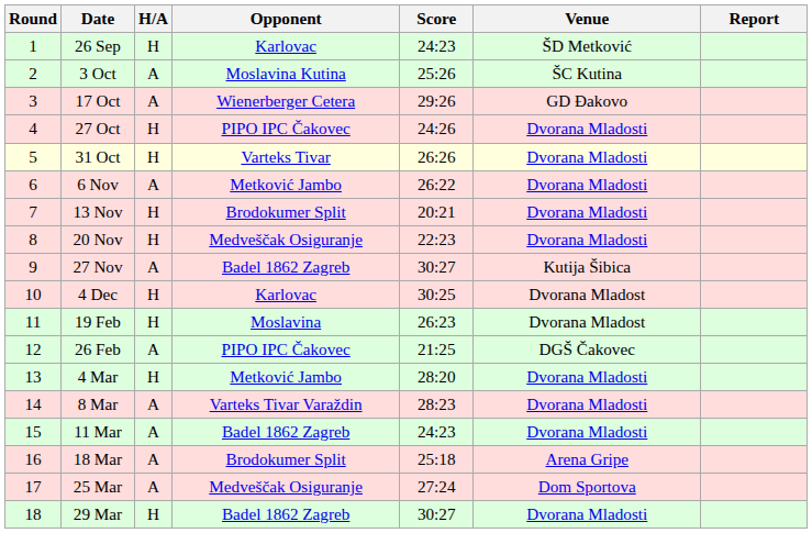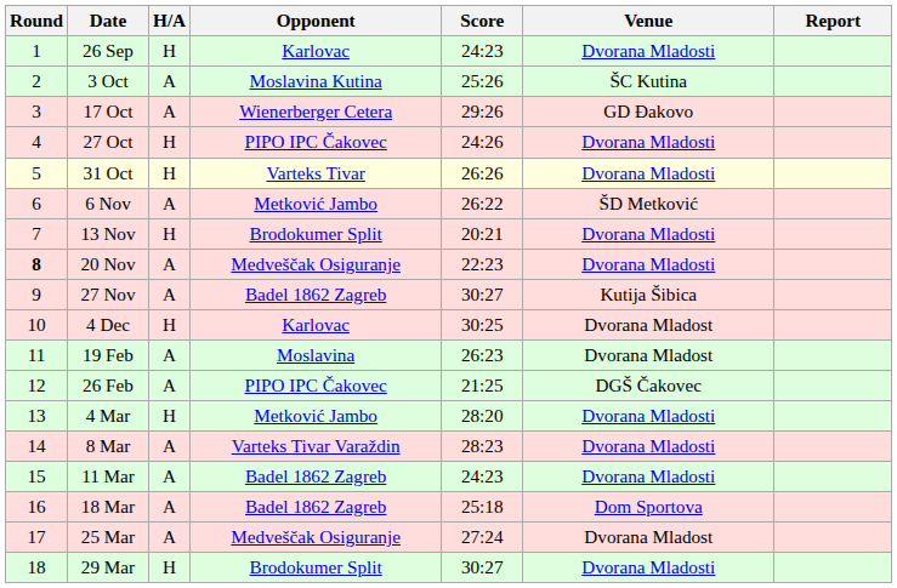 <table class="wikitable sortable" style="text-align: center; font-size:95%;">
 <tr>
 <th width="30">Round</th>
 <th width="60">Date</th>
 <th width="20">H/A</th>
 <th width="200">Opponent</th>
 <th width="60">Score</th>
 <th width="200">Venue</th>
 <th width="90" class="unsortable">Report</th>
 </tr>
 <tr bgcolor="#ddffdd">
 <td>1</td>
 <td>26 Sep</td>
 <td>H</td>
 <td><a href='#'>Karlovac</a></td>
 <td>24:23</td>
-<td>ŠD Metković</td>
+<td><a href='#'>Dvorana Mladosti</a></td>
 <td></td>
 </tr>
 <tr bgcolor="#ddffdd">
 <td>2</td>
 <td>3 Oct</td>
 <td>A</td>
 <td><a href='#'>Moslavina Kutina</a></td>
 <td>25:26</td>
 <td>ŠC Kutina</td>
 <td></td>
 </tr>
 <tr bgcolor="#ffdddd">
 <td>3</td>
 <td>17 Oct</td>
 <td>A</td>
 <td><a href='#'>Wienerberger Cetera</a></td>
 <td>29:26</td>
 <td>GD Đakovo</td>
 <td></td>
 </tr>
 <tr bgcolor="#ffdddd">
 <td>4</td>
 <td>27 Oct</td>
 <td>H</td>
 <td><a href='#'>PIPO IPC Čakovec</a></td>
 <td>24:26</td>
 <td><a href='#'>Dvorana Mladosti</a></td>
 <td></td>
 </tr>
 <tr bgcolor="#ffffdd">
 <td>5</td>
 <td>31 Oct</td>
 <td>H</td>
 <td><a href='#'>Varteks Tivar</a></td>
 <td>26:26</td>
 <td><a href='#'>Dvorana Mladosti</a></td>
 <td></td>
 </tr>
 <tr bgcolor="#ffdddd">
 <td>6</td>
 <td>6 Nov</td>
 <td>A</td>
 <td><a href='#'>Metković Jambo</a></td>
 <td>26:22</td>
-<td><a href='#'>Dvorana Mladosti</a></td>
+<td>ŠD Metković</td>
 <td></td>
 </tr>
 <tr bgcolor="#ffdddd">
 <td>7</td>
 <td>13 Nov</td>
 <td>H</td>
 <td><a href='#'>Brodokumer Split</a></td>
 <td>20:21</td>
 <td><a href='#'>Dvorana Mladosti</a></td>
 <td></td>
 </tr>
 <tr bgcolor="#ffdddd">
-<td>8</td>
+<td><strong>8</strong></td>
 <td>20 Nov</td>
-<td>H</td>
+<td>A</td>
 <td><a href='#'>Medveščak Osiguranje</a></td>
 <td>22:23</td>
 <td><a href='#'>Dvorana Mladosti</a></td>
 <td></td>
 </tr>
 <tr bgcolor="#ffdddd">
 <td>9</td>
 <td>27 Nov</td>
 <td>A</td>
 <td><a href='#'>Badel 1862 Zagreb</a></td>
 <td>30:27</td>
 <td>Kutija Šibica</td>
 <td></td>
 </tr>
 <tr bgcolor="#ffdddd">
 <td>10</td>
 <td>4 Dec</td>
 <td>H</td>
 <td><a href='#'>Karlovac</a></td>
 <td>30:25</td>
 <td>Dvorana Mladost</td>
 <td></td>
 </tr>
 <tr bgcolor="#ddffdd">
 <td>11</td>
 <td>19 Feb</td>
-<td>H</td>
+<td>A</td>
 <td><a href='#'>Moslavina</a></td>
 <td>26:23</td>
 <td>Dvorana Mladost</td>
 <td></td>
 </tr>
 <tr bgcolor="#ddffdd">
 <td>12</td>
 <td>26 Feb</td>
 <td>A</td>
 <td><a href='#'>PIPO IPC Čakovec</a></td>
 <td>21:25</td>
 <td>DGŠ Čakovec</td>
 <td></td>
 </tr>
 <tr bgcolor="#ddffdd">
 <td>13</td>
 <td>4 Mar</td>
 <td>H</td>
 <td><a href='#'>Metković Jambo</a></td>
 <td>28:20</td>
 <td><a href='#'>Dvorana Mladosti</a></td>
 <td></td>
 </tr>
 <tr bgcolor="#ffdddd">
 <td>14</td>
 <td>8 Mar</td>
 <td>A</td>
 <td><a href='#'>Varteks Tivar Varaždin</a></td>
 <td>28:23</td>
 <td><a href='#'>Dvorana Mladosti</a></td>
 <td></td>
 </tr>
 <tr bgcolor="#ddffdd">
 <td>15</td>
 <td>11 Mar</td>
 <td>A</td>
 <td><a href='#'>Badel 1862 Zagreb</a></td>
 <td>24:23</td>
 <td><a href='#'>Dvorana Mladosti</a></td>
 <td></td>
 </tr>
 <tr bgcolor="#ffdddd">
 <td>16</td>
 <td>18 Mar</td>
 <td>A</td>
-<td><a href='#'>Brodokumer Split</a></td>
+<td><a href='#'>Badel 1862 Zagreb</a></td>
 <td>25:18</td>
-<td><a href='#'>Arena Gripe</a></td>
+<td><a href='#'>Dom Sportova</a></td>
 <td></td>
 </tr>
 <tr bgcolor="#ffdddd">
 <td>17</td>
 <td>25 Mar</td>
 <td>A</td>
 <td><a href='#'>Medveščak Osiguranje</a></td>
 <td>27:24</td>
-<td><a href='#'>Dom Sportova</a></td>
+<td>Dvorana Mladost</td>
 <td></td>
 </tr>
 <tr bgcolor="#ddffdd">
 <td>18</td>
 <td>29 Mar</td>
 <td>H</td>
-<td><a href='#'>Badel 1862 Zagreb</a></td>
+<td><a href='#'>Brodokumer Split</a></td>
 <td>30:27</td>
 <td><a href='#'>Dvorana Mladosti</a></td>
 <td></td>
 </tr>
 <tr bgcolor="#ddffdd">
 </tr>
 </table>
